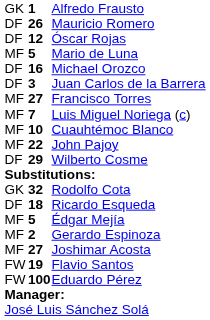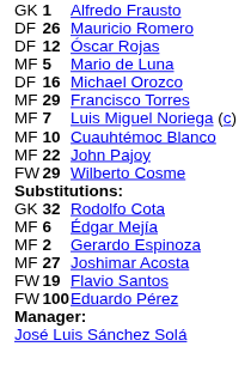 <table style="font-size:90%" cellspacing=0 cellpadding=0 align=center>
 <tr>
 <th width=25></th>
 <th width=25></th>
 </tr>
 <tr>
 <td>GK</td>
 <td><strong>1</strong></td>
 <td> <a href='#'>Alfredo Frausto</a></td>
 </tr>
 <tr>
 <td>DF</td>
 <td><strong>26</strong></td>
 <td> <a href='#'>Mauricio Romero</a></td>
 <td></td>
 </tr>
 <tr>
 <td>DF</td>
 <td><strong>12</strong></td>
 <td> <a href='#'>Óscar Rojas</a></td>
 </tr>
 <tr>
 <td>MF</td>
 <td><strong>5</strong></td>
 <td> <a href='#'>Mario de Luna</a></td>
 <td></td>
 <td></td>
 </tr>
 <tr>
 <td>DF</td>
 <td><strong>16</strong></td>
 <td> <a href='#'>Michael Orozco</a></td>
 </tr>
 <tr>
-<td>DF</td>
-<td><strong>3</strong></td>
-<td> <a href='#'>Juan Carlos de la Barrera</a></td>
-<td></td>
-<td></td>
-</tr>
-<tr>
 <td>MF</td>
-<td><strong>27</strong></td>
+<td><strong>29</strong></td>
 <td> <a href='#'>Francisco Torres</a></td>
 </tr>
 <tr>
 <td>MF</td>
 <td><strong>7</strong></td>
 <td> <a href='#'>Luis Miguel Noriega</a> (<a href='#'>c</a>)</td>
 </tr>
 <tr>
 <td>MF</td>
 <td><strong>10</strong></td>
 <td> <a href='#'>Cuauhtémoc Blanco</a></td>
 <td></td>
 <td></td>
 </tr>
 <tr>
 <td>MF</td>
 <td><strong>22</strong></td>
 <td> <a href='#'>John Pajoy</a></td>
 </tr>
 <tr>
-<td>DF</td>
+<td>FW</td>
 <td><strong>29</strong></td>
 <td> <a href='#'>Wilberto Cosme</a></td>
 </tr>
 <tr>
 <td colspan=3><strong>Substitutions:</strong></td>
 </tr>
 <tr>
 <td>GK</td>
 <td><strong>32</strong></td>
 <td> <a href='#'>Rodolfo Cota</a></td>
 </tr>
 <tr>
-<td>DF</td>
-<td><strong>18</strong></td>
-<td> <a href='#'>Ricardo Esqueda</a></td>
-<td></td>
-<td></td>
-</tr>
-<tr>
 <td>MF</td>
-<td><strong>5</strong></td>
+<td><strong>6</strong></td>
 <td> <a href='#'>Édgar Mejía</a></td>
 </tr>
 <tr>
 <td>MF</td>
 <td><strong>2</strong></td>
 <td> <a href='#'>Gerardo Espinoza</a></td>
 </tr>
 <tr>
 <td>MF</td>
 <td><strong>27</strong></td>
 <td> <a href='#'>Joshimar Acosta</a></td>
 <td></td>
 <td></td>
 </tr>
 <tr>
 <td>FW</td>
 <td><strong>19</strong></td>
 <td> <a href='#'>Flavio Santos</a></td>
 </tr>
 <tr>
 <td>FW</td>
 <td><strong>100</strong></td>
 <td> <a href='#'>Eduardo Pérez</a></td>
 <td></td>
 <td></td>
 </tr>
 <tr>
 <td colspan=3><strong>Manager:</strong></td>
 </tr>
 <tr>
 <td colspan=4> <a href='#'>José Luis Sánchez Solá</a></td>
 </tr>
 </table>
